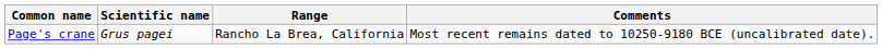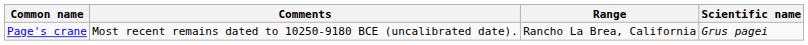 <table class="wikitable sortable">
 <tr>
 <th>Common name</th>
+<th class="unsortable">Comments</th>
+<th>Range</th>
 <th>Scientific name</th>
-<th>Range</th>
-<th class="unsortable">Comments</th>
 </tr>
 <tr>
 <td><a href='#'>Page's crane</a></td>
+<td>Most recent remains dated to 10250-9180 BCE (uncalibrated date).</td>
+<td>Rancho La Brea, California</td>
 <td><em>Grus pagei</em></td>
-<td>Rancho La Brea, California</td>
-<td>Most recent remains dated to 10250-9180 BCE (uncalibrated date).</td>
 </tr>
 </table>
